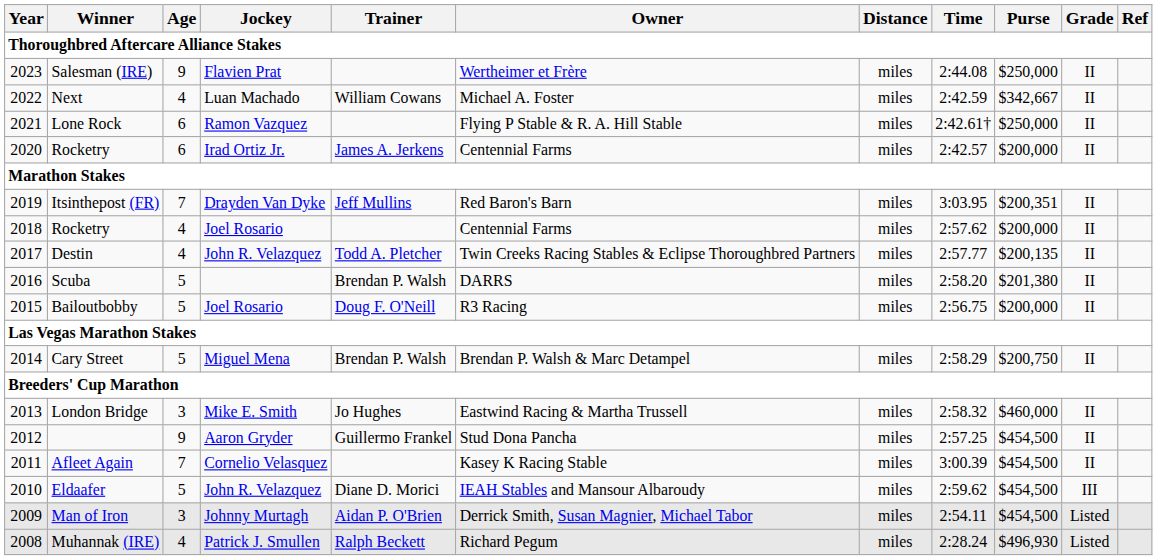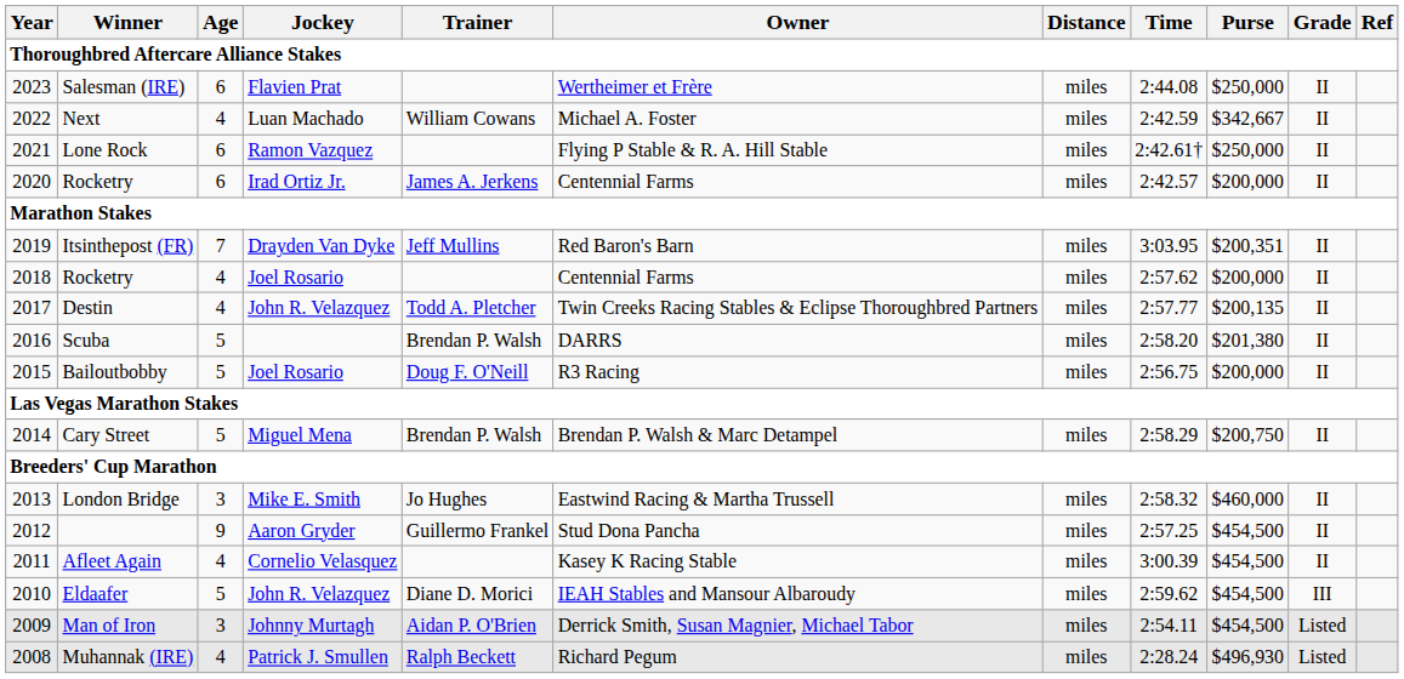 <table class="wikitable sortable">
 <tr>
 <th>Year</th>
 <th>Winner</th>
 <th>Age</th>
 <th>Jockey</th>
 <th>Trainer</th>
 <th>Owner</th>
 <th>Distance</th>
 <th>Time</th>
 <th>Purse</th>
 <th>Grade</th>
 <th>Ref</th>
 </tr>
 <tr style="font-size:90%; background-color:white">
 <td colspan="11" align="left"><strong>Thoroughbred Aftercare Alliance Stakes</strong></td>
 </tr>
 <tr style="font-size:90%;">
 <td align="center">2023</td>
 <td>Salesman (<a href='#'>IRE</a>)</td>
-<td align="center">9</td>
+<td align="center">6</td>
 <td><a href='#'>Flavien Prat</a></td>
 <td></td>
 <td><a href='#'>Wertheimer et Frère</a></td>
 <td align="center"> miles</td>
 <td align="center">2:44.08</td>
 <td align="center">$250,000</td>
 <td align="center">II</td>
 <td></td>
 </tr>
 <tr style="font-size:90%;">
 <td align="center">2022</td>
 <td>Next</td>
 <td align="center">4</td>
 <td>Luan Machado</td>
 <td>William Cowans</td>
 <td>Michael A. Foster</td>
 <td align="center"> miles</td>
 <td align="center">2:42.59</td>
 <td align="center">$342,667</td>
 <td align="center">II</td>
 <td></td>
 </tr>
 <tr style="font-size:90%;">
 <td align="center">2021</td>
 <td>Lone Rock</td>
 <td align="center">6</td>
 <td><a href='#'>Ramon Vazquez</a></td>
 <td></td>
 <td>Flying P Stable & R. A. Hill Stable</td>
 <td align="center"> miles</td>
 <td align="center">2:42.61†</td>
 <td align="center">$250,000</td>
 <td align="center">II</td>
 <td></td>
 </tr>
 <tr style="font-size:90%;">
 <td align="center">2020</td>
 <td>Rocketry</td>
 <td align="center">6</td>
 <td><a href='#'>Irad Ortiz Jr.</a></td>
 <td><a href='#'>James A. Jerkens</a></td>
 <td>Centennial Farms</td>
 <td align="center"> miles</td>
 <td align="center">2:42.57</td>
 <td align="center">$200,000</td>
 <td align="center">II</td>
 <td></td>
 </tr>
 <tr style="font-size:90%; background-color:white">
 <td colspan="11" align="left"><strong>Marathon Stakes</strong></td>
 </tr>
 <tr style="font-size:90%;">
 <td align="center">2019</td>
 <td>Itsinthepost <a href='#'>(FR)</a></td>
 <td align="center">7</td>
 <td><a href='#'>Drayden Van Dyke</a></td>
 <td><a href='#'>Jeff Mullins</a></td>
 <td>Red Baron's Barn</td>
 <td align="center"> miles</td>
 <td align="center">3:03.95</td>
 <td align="center">$200,351</td>
 <td align="center">II</td>
 <td></td>
 </tr>
 <tr style="font-size:90%;">
 <td align="center">2018</td>
 <td>Rocketry</td>
 <td align="center">4</td>
 <td><a href='#'>Joel Rosario</a></td>
 <td></td>
 <td>Centennial Farms</td>
 <td align="center"> miles</td>
 <td align="center">2:57.62</td>
 <td align="center">$200,000</td>
 <td align="center">II</td>
 <td></td>
 </tr>
 <tr style="font-size:90%;">
 <td align="center">2017</td>
 <td>Destin</td>
 <td align="center">4</td>
 <td><a href='#'>John R. Velazquez</a></td>
 <td><a href='#'>Todd A. Pletcher</a></td>
 <td>Twin Creeks Racing Stables & Eclipse Thoroughbred Partners</td>
 <td align="center"> miles</td>
 <td align="center">2:57.77</td>
 <td align="center">$200,135</td>
 <td align="center">II</td>
 <td></td>
 </tr>
 <tr style="font-size:90%;">
 <td align="center">2016</td>
 <td>Scuba</td>
 <td align="center">5</td>
 <td></td>
 <td>Brendan P. Walsh</td>
 <td>DARRS</td>
 <td align="center"> miles</td>
 <td align="center">2:58.20</td>
 <td align="center">$201,380</td>
 <td align="center">II</td>
 <td></td>
 </tr>
 <tr style="font-size:90%;">
 <td align="center">2015</td>
 <td>Bailoutbobby</td>
 <td align="center">5</td>
 <td><a href='#'>Joel Rosario</a></td>
 <td><a href='#'>Doug F. O'Neill</a></td>
 <td>R3 Racing</td>
 <td align="center"> miles</td>
 <td align="center">2:56.75</td>
 <td align="center">$200,000</td>
 <td align="center">II</td>
 <td></td>
 </tr>
 <tr style="font-size:90%; background-color:white">
 <td colspan="11" align="left"><strong>Las Vegas Marathon Stakes</strong></td>
 </tr>
 <tr style="font-size:90%;">
 <td align="center">2014</td>
 <td>Cary Street</td>
 <td align="center">5</td>
 <td><a href='#'>Miguel Mena</a></td>
 <td>Brendan P. Walsh</td>
 <td>Brendan P. Walsh & Marc Detampel</td>
 <td align="center"> miles</td>
 <td align="center">2:58.29</td>
 <td align="center">$200,750</td>
 <td align="center">II</td>
 <td></td>
 </tr>
 <tr style="font-size:90%; background-color:white">
 <td colspan="11" align="left"><strong>Breeders' Cup Marathon</strong></td>
 </tr>
 <tr style="font-size:90%;">
 <td align="center">2013</td>
 <td>London Bridge</td>
 <td align="center">3</td>
 <td><a href='#'>Mike E. Smith</a></td>
 <td>Jo Hughes</td>
 <td>Eastwind Racing & Martha Trussell</td>
 <td align="center"> miles</td>
 <td align="center">2:58.32</td>
 <td align="center">$460,000</td>
 <td align="center">II</td>
 <td></td>
 </tr>
 <tr style="font-size:90%;">
 <td align="center">2012</td>
 <td></td>
 <td align="center">9</td>
 <td><a href='#'>Aaron Gryder</a></td>
 <td>Guillermo Frankel</td>
 <td>Stud Dona Pancha</td>
 <td align="center"> miles</td>
 <td align="center">2:57.25</td>
 <td align="center">$454,500</td>
 <td align="center">II</td>
 <td></td>
 </tr>
 <tr style="font-size:90%;">
 <td align="center">2011</td>
 <td><a href='#'>Afleet Again</a></td>
-<td align="center">7</td>
+<td align="center">4</td>
 <td><a href='#'>Cornelio Velasquez</a></td>
 <td></td>
 <td>Kasey K Racing Stable</td>
 <td align="center"> miles</td>
 <td align="center">3:00.39</td>
 <td align="center">$454,500</td>
 <td align="center">II</td>
 <td></td>
 </tr>
 <tr style="font-size:90%;">
 <td align="center">2010</td>
 <td><a href='#'>Eldaafer</a></td>
 <td align="center">5</td>
 <td><a href='#'>John R. Velazquez</a></td>
 <td>Diane D. Morici</td>
 <td><a href='#'>IEAH Stables</a> and Mansour Albaroudy</td>
 <td align="center"> miles</td>
 <td align="center">2:59.62</td>
 <td align="center">$454,500</td>
 <td align="center">III</td>
 <td></td>
 </tr>
 <tr style="font-size:90%; background-color:#E8E8E8">
 <td align="center">2009</td>
 <td><a href='#'>Man of Iron</a></td>
 <td align="center">3</td>
 <td><a href='#'>Johnny Murtagh</a></td>
 <td><a href='#'>Aidan P. O'Brien</a></td>
 <td>Derrick Smith, <a href='#'>Susan Magnier</a>, <a href='#'>Michael Tabor</a></td>
 <td align="center"> miles</td>
 <td align="center">2:54.11</td>
 <td align="center">$454,500</td>
 <td align="center">Listed</td>
 <td></td>
 </tr>
 <tr style="font-size:90%; background-color:#E8E8E8">
 <td align="center">2008</td>
 <td>Muhannak <a href='#'>(IRE)</a></td>
 <td align="center">4</td>
 <td><a href='#'>Patrick J. Smullen</a></td>
 <td><a href='#'>Ralph Beckett</a></td>
 <td>Richard Pegum</td>
 <td align="center"> miles</td>
 <td align="center">2:28.24</td>
 <td align="center">$496,930</td>
 <td align="center">Listed</td>
 <td></td>
 </tr>
 </table>
